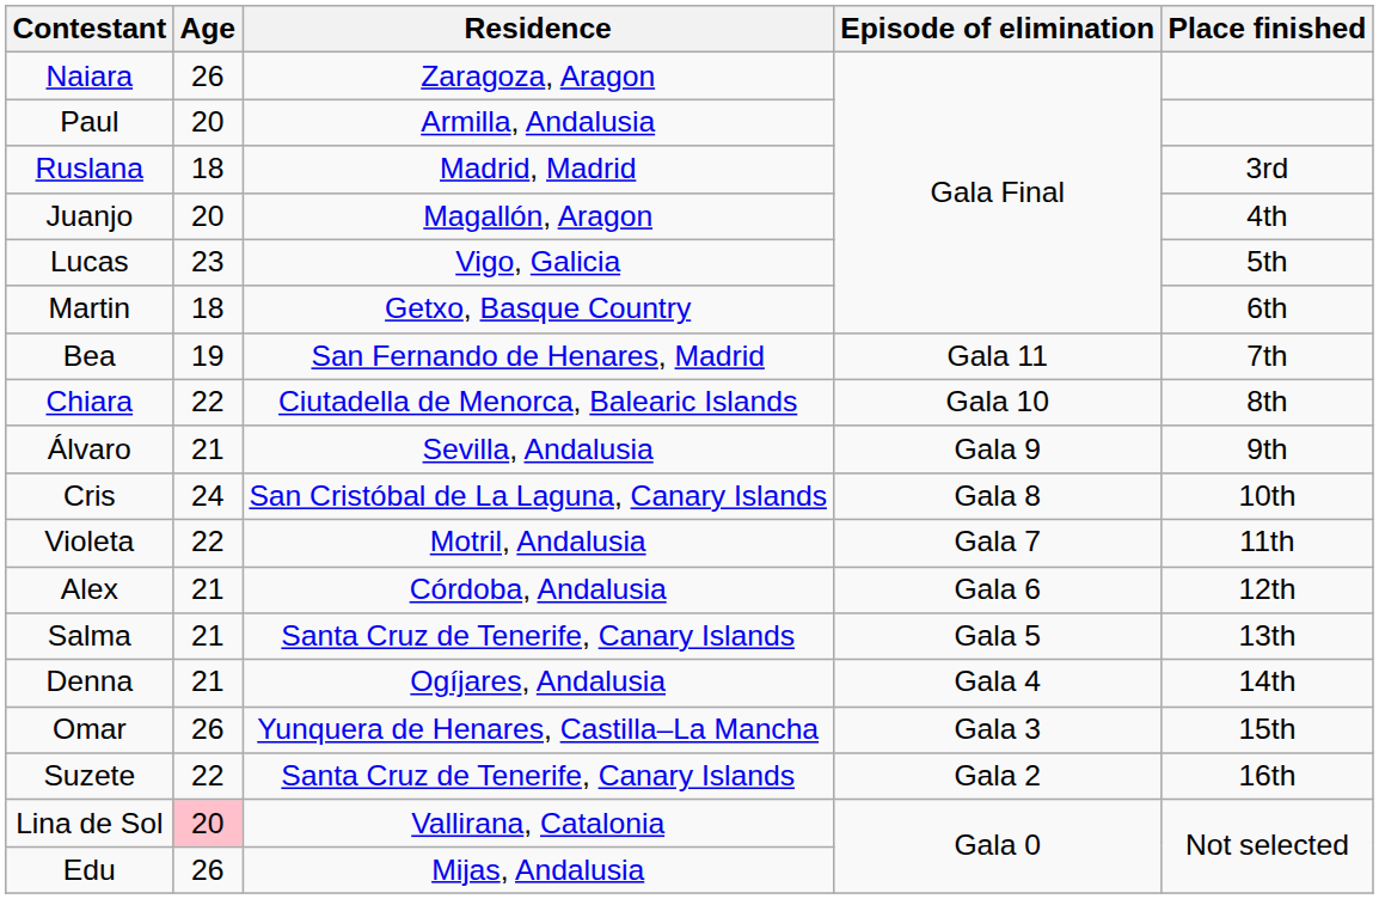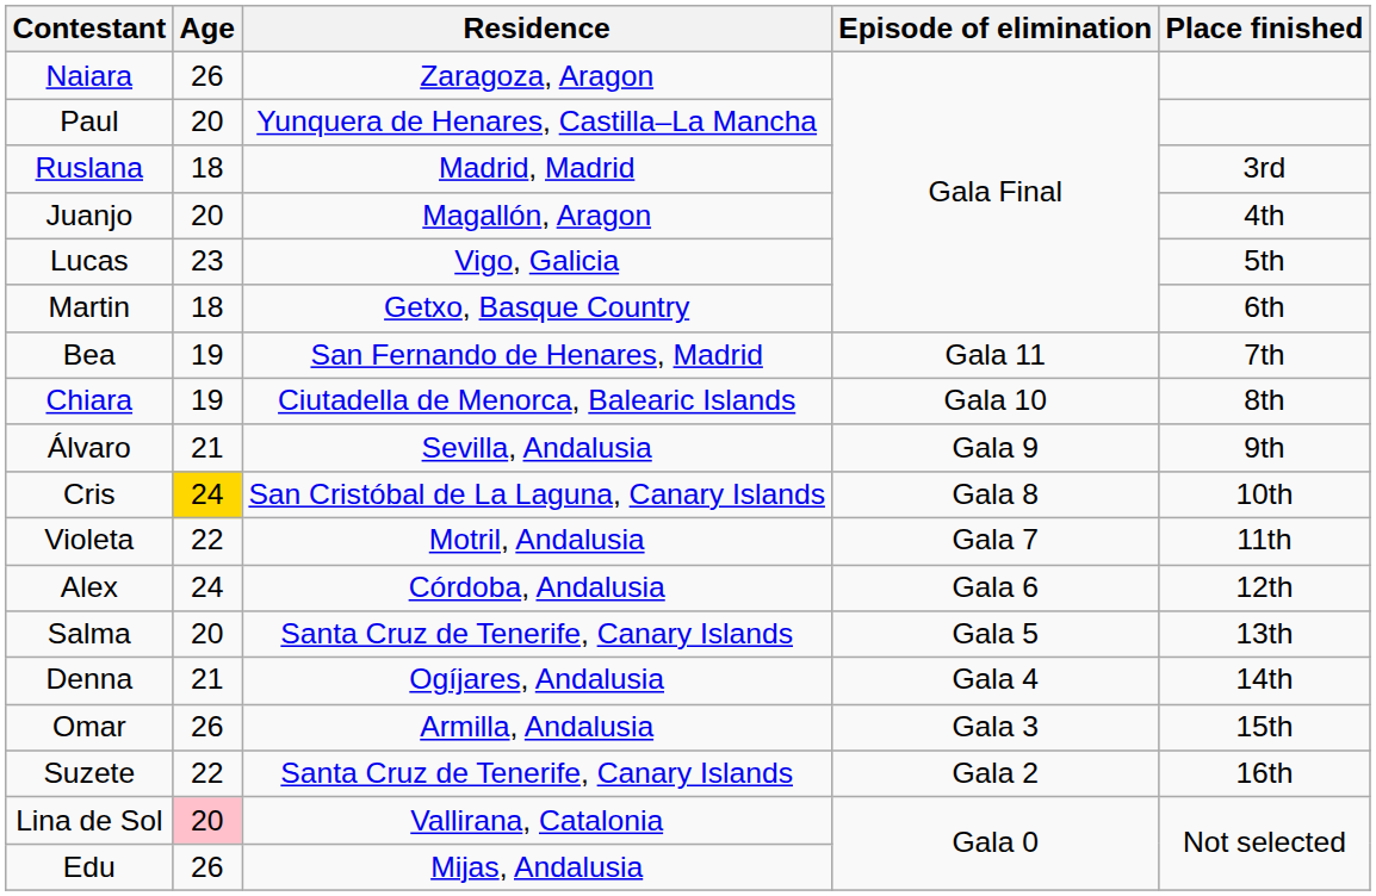 <table class="wikitable sortable" style="text-align:center">
 <tr>
 <th>Contestant</th>
 <th>Age</th>
 <th>Residence</th>
 <th>Episode of elimination</th>
 <th>Place finished</th>
 </tr>
 <tr>
 <td><a href='#'>Naiara</a></td>
 <td>26</td>
 <td><a href='#'>Zaragoza</a>, <a href='#'>Aragon</a></td>
 <td rowspan=6>Gala Final</td>
 <td></td>
 </tr>
 <tr>
 <td>Paul</td>
 <td>20</td>
-<td><a href='#'>Armilla</a>, <a href='#'>Andalusia</a></td>
+<td><a href='#'>Yunquera de Henares</a>, <a href='#'>Castilla–La Mancha</a></td>
 <td></td>
 </tr>
 <tr>
 <td><a href='#'>Ruslana</a></td>
 <td>18</td>
 <td><a href='#'>Madrid</a>, <a href='#'>Madrid</a></td>
 <td>3rd</td>
 </tr>
 <tr>
 <td>Juanjo</td>
 <td>20</td>
 <td><a href='#'>Magallón</a>, <a href='#'>Aragon</a></td>
 <td>4th</td>
 </tr>
 <tr>
 <td>Lucas</td>
 <td>23</td>
 <td><a href='#'>Vigo</a>, <a href='#'>Galicia</a></td>
 <td>5th</td>
 </tr>
 <tr>
 <td>Martin</td>
 <td>18</td>
 <td><a href='#'>Getxo</a>, <a href='#'>Basque Country</a></td>
 <td>6th</td>
 </tr>
 <tr>
 <td>Bea</td>
 <td>19</td>
 <td><a href='#'>San Fernando de Henares</a>, <a href='#'>Madrid</a></td>
 <td>Gala 11</td>
 <td>7th</td>
 </tr>
 <tr>
 <td><a href='#'>Chiara</a></td>
-<td>22</td>
+<td>19</td>
 <td><a href='#'>Ciutadella de Menorca</a>, <a href='#'>Balearic Islands</a></td>
 <td>Gala 10</td>
 <td>8th</td>
 </tr>
 <tr>
 <td>Álvaro</td>
 <td>21</td>
 <td><a href='#'>Sevilla</a>, <a href='#'>Andalusia</a></td>
 <td>Gala 9</td>
 <td>9th</td>
 </tr>
 <tr>
 <td>Cris</td>
-<td>24</td>
+<td style="background: gold;">24</td>
 <td><a href='#'>San Cristóbal de La Laguna</a>, <a href='#'>Canary Islands</a></td>
 <td>Gala 8</td>
 <td>10th</td>
 </tr>
 <tr>
 <td>Violeta</td>
 <td>22</td>
 <td><a href='#'>Motril</a>, <a href='#'>Andalusia</a></td>
 <td>Gala 7</td>
 <td>11th</td>
 </tr>
 <tr>
 <td>Alex</td>
-<td>21</td>
+<td>24</td>
 <td><a href='#'>Córdoba</a>, <a href='#'>Andalusia</a></td>
 <td>Gala 6</td>
 <td>12th</td>
 </tr>
 <tr>
 <td>Salma</td>
-<td>21</td>
+<td>20</td>
 <td><a href='#'>Santa Cruz de Tenerife</a>, <a href='#'>Canary Islands</a></td>
 <td>Gala 5</td>
 <td>13th</td>
 </tr>
 <tr>
 <td>Denna</td>
 <td>21</td>
 <td><a href='#'>Ogíjares</a>, <a href='#'>Andalusia</a></td>
 <td>Gala 4</td>
 <td>14th</td>
 </tr>
 <tr>
 <td>Omar</td>
 <td>26</td>
-<td><a href='#'>Yunquera de Henares</a>, <a href='#'>Castilla–La Mancha</a></td>
+<td><a href='#'>Armilla</a>, <a href='#'>Andalusia</a></td>
 <td>Gala 3</td>
 <td>15th</td>
 </tr>
 <tr>
 <td>Suzete</td>
 <td>22</td>
 <td><a href='#'>Santa Cruz de Tenerife</a>, <a href='#'>Canary Islands</a></td>
 <td>Gala 2</td>
 <td>16th</td>
 </tr>
 <tr>
 <td>Lina de Sol</td>
 <td style="background: pink;">20</td>
 <td><a href='#'>Vallirana</a>, <a href='#'>Catalonia</a></td>
 <td rowspan=2>Gala 0</td>
 <td rowspan=2>Not selected</td>
 </tr>
 <tr>
 <td>Edu</td>
 <td>26</td>
 <td><a href='#'>Mijas</a>, <a href='#'>Andalusia</a></td>
 </tr>
 </table>
